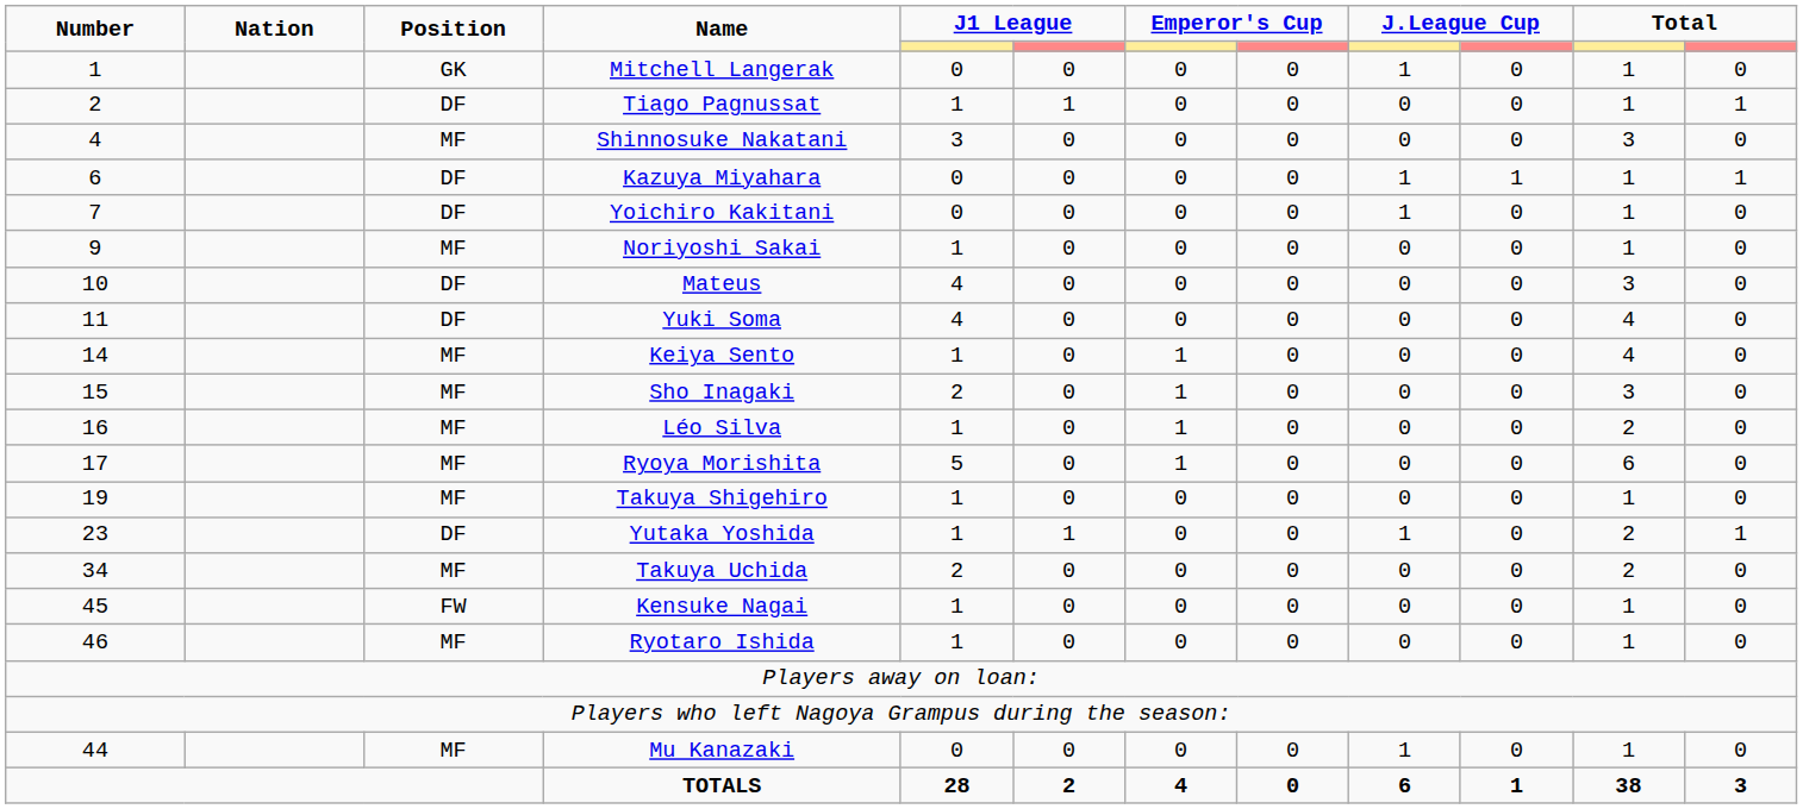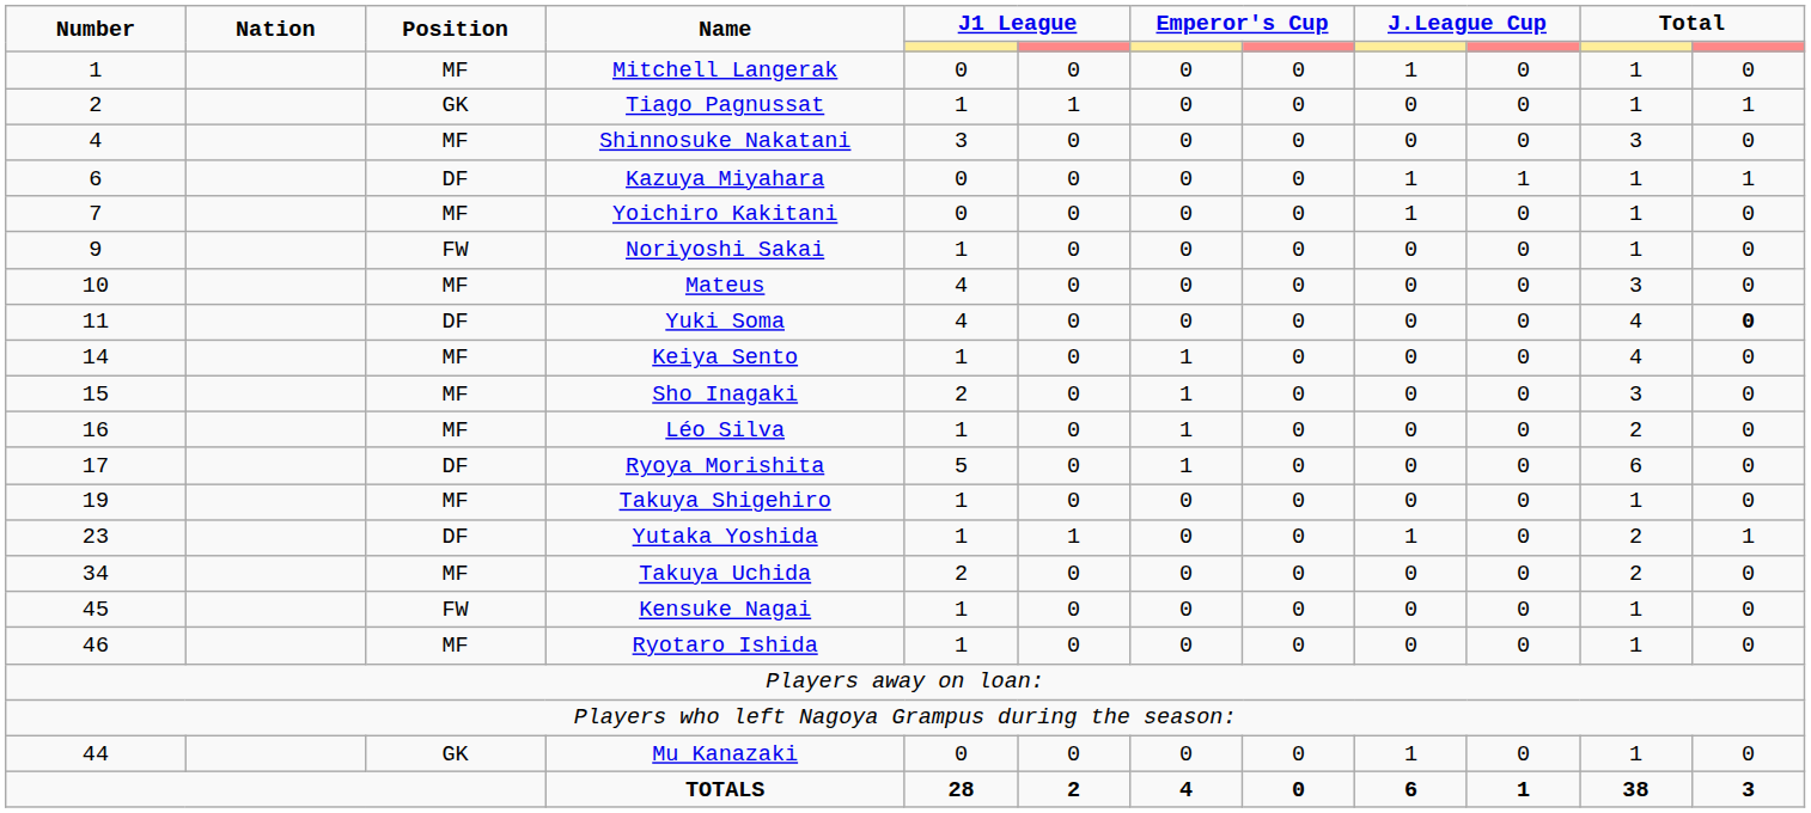 <table class="wikitable" style="font-size: 100%; text-align: center;">
 <tr>
 <td rowspan="2" width="10%" align="center"><strong>Number</strong></td>
 <td rowspan="2" width="10%" align="center"><strong>Nation</strong></td>
 <td rowspan="2" width="10%" align="center"><strong>Position</strong></td>
 <td rowspan="2" width="20%" align="center"><strong>Name</strong></td>
 <td colspan="2" align="center"><strong><a href='#'>J1 League</a></strong></td>
 <td colspan="2" align="center"><strong><a href='#'>Emperor's Cup</a></strong></td>
 <td colspan="2" align="center"><strong><a href='#'>J.League Cup</a></strong></td>
 <td colspan="2" align="center"><strong>Total</strong></td>
 </tr>
 <tr>
 <th width=60 style="background: #FFEE99"></th>
 <th width=60 style="background: #FF8888"></th>
 <th width=60 style="background: #FFEE99"></th>
 <th width=60 style="background: #FF8888"></th>
 <th width=60 style="background: #FFEE99"></th>
 <th width=60 style="background: #FF8888"></th>
 <th width=60 style="background: #FFEE99"></th>
 <th width=60 style="background: #FF8888"></th>
 </tr>
 <tr>
 <td>1</td>
 <td></td>
-<td>GK</td>
+<td>MF</td>
 <td><a href='#'>Mitchell Langerak</a></td>
 <td>0</td>
 <td>0</td>
 <td>0</td>
 <td>0</td>
 <td>1</td>
 <td>0</td>
 <td>1</td>
 <td>0</td>
 </tr>
 <tr>
 <td>2</td>
 <td></td>
-<td>DF</td>
+<td>GK</td>
 <td><a href='#'>Tiago Pagnussat</a></td>
 <td>1</td>
 <td>1</td>
 <td>0</td>
 <td>0</td>
 <td>0</td>
 <td>0</td>
 <td>1</td>
 <td>1</td>
 </tr>
 <tr>
 <td>4</td>
 <td></td>
 <td>MF</td>
 <td><a href='#'>Shinnosuke Nakatani</a></td>
 <td>3</td>
 <td>0</td>
 <td>0</td>
 <td>0</td>
 <td>0</td>
 <td>0</td>
 <td>3</td>
 <td>0</td>
 </tr>
 <tr>
 <td>6</td>
 <td></td>
 <td>DF</td>
 <td><a href='#'>Kazuya Miyahara</a></td>
 <td>0</td>
 <td>0</td>
 <td>0</td>
 <td>0</td>
 <td>1</td>
 <td>1</td>
 <td>1</td>
 <td>1</td>
 </tr>
 <tr>
 <td>7</td>
 <td></td>
-<td>DF</td>
+<td>MF</td>
 <td><a href='#'>Yoichiro Kakitani</a></td>
 <td>0</td>
 <td>0</td>
 <td>0</td>
 <td>0</td>
 <td>1</td>
 <td>0</td>
 <td>1</td>
 <td>0</td>
 </tr>
 <tr>
 <td>9</td>
 <td></td>
-<td>MF</td>
+<td>FW</td>
 <td><a href='#'>Noriyoshi Sakai</a></td>
 <td>1</td>
 <td>0</td>
 <td>0</td>
 <td>0</td>
 <td>0</td>
 <td>0</td>
 <td>1</td>
 <td>0</td>
 </tr>
 <tr>
 <td>10</td>
 <td></td>
-<td>DF</td>
+<td>MF</td>
 <td><a href='#'>Mateus</a></td>
 <td>4</td>
 <td>0</td>
 <td>0</td>
 <td>0</td>
 <td>0</td>
 <td>0</td>
 <td>3</td>
 <td>0</td>
 </tr>
 <tr>
 <td>11</td>
 <td></td>
 <td>DF</td>
 <td><a href='#'>Yuki Soma</a></td>
 <td>4</td>
 <td>0</td>
 <td>0</td>
 <td>0</td>
 <td>0</td>
 <td>0</td>
 <td>4</td>
-<td>0</td>
+<td><strong>0</strong></td>
 </tr>
 <tr>
 <td>14</td>
 <td></td>
 <td>MF</td>
 <td><a href='#'>Keiya Sento</a></td>
 <td>1</td>
 <td>0</td>
 <td>1</td>
 <td>0</td>
 <td>0</td>
 <td>0</td>
 <td>4</td>
 <td>0</td>
 </tr>
 <tr>
 <td>15</td>
 <td></td>
 <td>MF</td>
 <td><a href='#'>Sho Inagaki</a></td>
 <td>2</td>
 <td>0</td>
 <td>1</td>
 <td>0</td>
 <td>0</td>
 <td>0</td>
 <td>3</td>
 <td>0</td>
 </tr>
 <tr>
 <td>16</td>
 <td></td>
 <td>MF</td>
 <td><a href='#'>Léo Silva</a></td>
 <td>1</td>
 <td>0</td>
 <td>1</td>
 <td>0</td>
 <td>0</td>
 <td>0</td>
 <td>2</td>
 <td>0</td>
 </tr>
 <tr>
 <td>17</td>
 <td></td>
-<td>MF</td>
+<td>DF</td>
 <td><a href='#'>Ryoya Morishita</a></td>
 <td>5</td>
 <td>0</td>
 <td>1</td>
 <td>0</td>
 <td>0</td>
 <td>0</td>
 <td>6</td>
 <td>0</td>
 </tr>
 <tr>
 <td>19</td>
 <td></td>
 <td>MF</td>
 <td><a href='#'>Takuya Shigehiro</a></td>
 <td>1</td>
 <td>0</td>
 <td>0</td>
 <td>0</td>
 <td>0</td>
 <td>0</td>
 <td>1</td>
 <td>0</td>
 </tr>
 <tr>
 <td>23</td>
 <td></td>
 <td>DF</td>
 <td><a href='#'>Yutaka Yoshida</a></td>
 <td>1</td>
 <td>1</td>
 <td>0</td>
 <td>0</td>
 <td>1</td>
 <td>0</td>
 <td>2</td>
 <td>1</td>
 </tr>
 <tr>
 <td>34</td>
 <td></td>
 <td>MF</td>
 <td><a href='#'>Takuya Uchida</a></td>
 <td>2</td>
 <td>0</td>
 <td>0</td>
 <td>0</td>
 <td>0</td>
 <td>0</td>
 <td>2</td>
 <td>0</td>
 </tr>
 <tr>
 <td>45</td>
 <td></td>
 <td>FW</td>
 <td><a href='#'>Kensuke Nagai</a></td>
 <td>1</td>
 <td>0</td>
 <td>0</td>
 <td>0</td>
 <td>0</td>
 <td>0</td>
 <td>1</td>
 <td>0</td>
 </tr>
 <tr>
 <td>46</td>
 <td></td>
 <td>MF</td>
 <td><a href='#'>Ryotaro Ishida</a></td>
 <td>1</td>
 <td>0</td>
 <td>0</td>
 <td>0</td>
 <td>0</td>
 <td>0</td>
 <td>1</td>
 <td>0</td>
 </tr>
 <tr>
 <td colspan="14"><em>Players away on loan:</em></td>
 </tr>
 <tr>
 <td colspan="14"><em>Players who left Nagoya Grampus during the season:</em></td>
 </tr>
 <tr>
 <td>44</td>
 <td></td>
-<td>MF</td>
+<td>GK</td>
 <td><a href='#'>Mu Kanazaki</a></td>
 <td>0</td>
 <td>0</td>
 <td>0</td>
 <td>0</td>
 <td>1</td>
 <td>0</td>
 <td>1</td>
 <td>0</td>
 </tr>
 <tr>
 <td colspan="3"></td>
 <td><strong>TOTALS</strong></td>
 <td><strong>28</strong></td>
 <td><strong>2</strong></td>
 <td><strong>4</strong></td>
 <td><strong>0</strong></td>
 <td><strong>6</strong></td>
 <td><strong>1</strong></td>
 <td><strong>38</strong></td>
 <td><strong>3</strong></td>
 </tr>
 </table>
